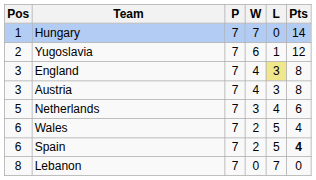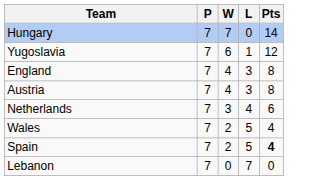 <table class="wikitable" style="font-size: 100%">
 <tr>
-<th width=15>Pos</th>
 <th width=250>Team</th>
 <th width=20>P</th>
 <th width=20>W</th>
 <th width=20>L</th>
 <th width=20>Pts</th>
 </tr>
 <tr align=center style="background: #b2ccf4;">
-<td>1</td>
 <td align="left"> Hungary</td>
 <td>7</td>
 <td>7</td>
 <td>0</td>
 <td>14</td>
 </tr>
 <tr align=center>
-<td>2</td>
 <td align="left"> Yugoslavia</td>
 <td>7</td>
 <td>6</td>
 <td>1</td>
 <td>12</td>
 </tr>
 <tr align=center>
-<td>3</td>
 <td align="left"> England</td>
 <td>7</td>
 <td>4</td>
-<td style="background: khaki;">3</td>
+<td>3</td>
 <td>8</td>
 </tr>
 <tr align=center>
-<td>3</td>
 <td align="left"> Austria</td>
 <td>7</td>
 <td>4</td>
 <td>3</td>
 <td>8</td>
 </tr>
 <tr align=center>
-<td>5</td>
 <td align="left"> Netherlands</td>
 <td>7</td>
 <td>3</td>
 <td>4</td>
 <td>6</td>
 </tr>
 <tr align=center>
-<td>6</td>
 <td align="left"> Wales</td>
 <td>7</td>
 <td>2</td>
 <td>5</td>
 <td>4</td>
 </tr>
 <tr align=center>
-<td>6</td>
 <td align="left"> Spain</td>
 <td>7</td>
 <td>2</td>
 <td>5</td>
 <td><strong>4</strong></td>
 </tr>
 <tr align=center>
-<td>8</td>
 <td align="left"> Lebanon</td>
 <td>7</td>
 <td>0</td>
 <td>7</td>
 <td>0</td>
 </tr>
 </table>
